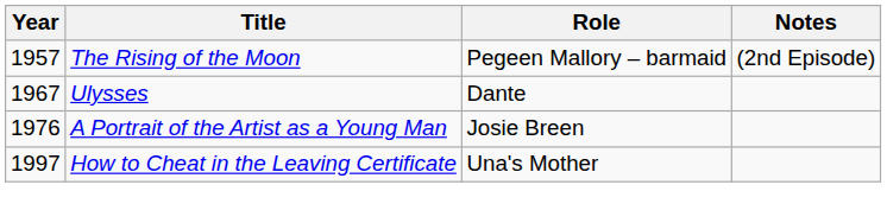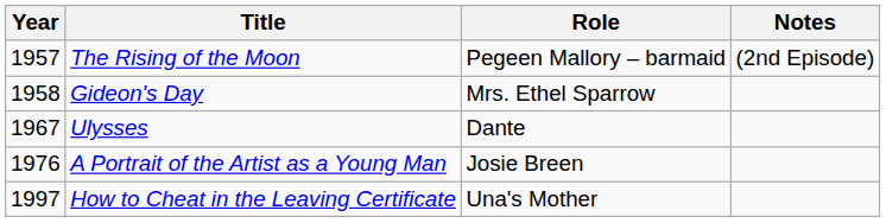 <table class="wikitable">
 <tr>
 <th>Year</th>
 <th>Title</th>
 <th>Role</th>
 <th>Notes</th>
 </tr>
 <tr>
 <td>1957</td>
 <td><em><a href='#'>The Rising of the Moon</a></em></td>
 <td>Pegeen Mallory – barmaid</td>
 <td>(2nd Episode)</td>
+</tr>
+<tr>
+<td>1958</td>
+<td><em><a href='#'>Gideon's Day</a></em></td>
+<td>Mrs. Ethel Sparrow</td>
+<td></td>
 </tr>
 <tr>
 <td>1967</td>
 <td><em><a href='#'>Ulysses</a></em></td>
 <td>Dante</td>
 <td></td>
 </tr>
 <tr>
 <td>1976</td>
 <td><em><a href='#'>A Portrait of the Artist as a Young Man</a></em></td>
 <td>Josie Breen</td>
 <td></td>
 </tr>
 <tr>
 <td>1997</td>
 <td><em><a href='#'>How to Cheat in the Leaving Certificate</a></em></td>
 <td>Una's Mother</td>
 <td></td>
 </tr>
 </table>
